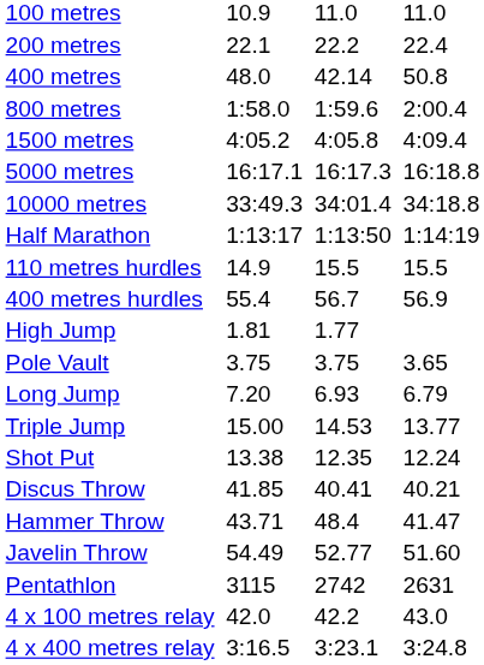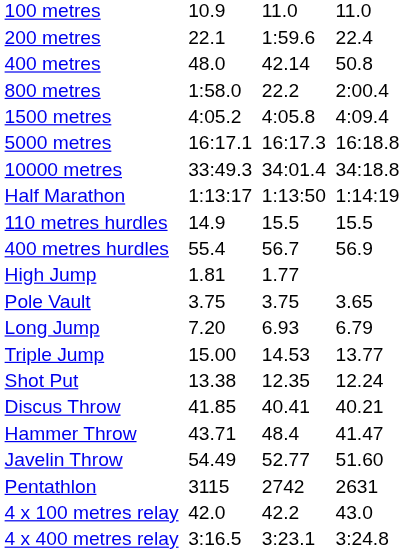 <table>
 <tr>
 <td><a href='#'>100 metres</a></td>
 <td></td>
 <td>10.9</td>
 <td></td>
 <td>11.0</td>
 <td></td>
 <td>11.0</td>
 </tr>
 <tr>
 <td><a href='#'>200 metres</a></td>
 <td></td>
 <td>22.1</td>
 <td></td>
-<td>22.2</td>
+<td>1:59.6</td>
 <td></td>
 <td>22.4</td>
 </tr>
 <tr>
 <td><a href='#'>400 metres</a></td>
 <td></td>
 <td>48.0</td>
 <td></td>
 <td>42.14</td>
 <td></td>
 <td>50.8</td>
 </tr>
 <tr>
 <td><a href='#'>800 metres</a></td>
 <td></td>
 <td>1:58.0</td>
 <td></td>
-<td>1:59.6</td>
+<td>22.2</td>
 <td></td>
 <td>2:00.4</td>
 </tr>
 <tr>
 <td><a href='#'>1500 metres</a></td>
 <td></td>
 <td>4:05.2</td>
 <td></td>
 <td>4:05.8</td>
 <td></td>
 <td>4:09.4</td>
 </tr>
 <tr>
 <td><a href='#'>5000 metres</a></td>
 <td></td>
 <td>16:17.1</td>
 <td></td>
 <td>16:17.3</td>
 <td></td>
 <td>16:18.8</td>
 </tr>
 <tr>
 <td><a href='#'>10000 metres</a></td>
 <td></td>
 <td>33:49.3</td>
 <td></td>
 <td>34:01.4</td>
 <td></td>
 <td>34:18.8</td>
 </tr>
 <tr>
 <td><a href='#'>Half Marathon</a></td>
 <td></td>
 <td>1:13:17</td>
 <td></td>
 <td>1:13:50</td>
 <td></td>
 <td>1:14:19</td>
 </tr>
 <tr>
 <td><a href='#'>110 metres hurdles</a></td>
 <td></td>
 <td>14.9</td>
 <td></td>
 <td>15.5</td>
 <td></td>
 <td>15.5</td>
 </tr>
 <tr>
 <td><a href='#'>400 metres hurdles</a></td>
 <td></td>
 <td>55.4</td>
 <td></td>
 <td>56.7</td>
 <td></td>
 <td>56.9</td>
 </tr>
 <tr>
 <td><a href='#'>High Jump</a></td>
 <td></td>
 <td>1.81</td>
 <td></td>
 <td>1.77</td>
 <td></td>
 <td></td>
 </tr>
 <tr>
 <td><a href='#'>Pole Vault</a></td>
 <td></td>
 <td>3.75</td>
 <td></td>
 <td>3.75</td>
 <td></td>
 <td>3.65</td>
 </tr>
 <tr>
 <td><a href='#'>Long Jump</a></td>
 <td></td>
 <td>7.20</td>
 <td></td>
 <td>6.93</td>
 <td></td>
 <td>6.79</td>
 </tr>
 <tr>
 <td><a href='#'>Triple Jump</a></td>
 <td></td>
 <td>15.00</td>
 <td></td>
 <td>14.53</td>
 <td></td>
 <td>13.77</td>
 </tr>
 <tr>
 <td><a href='#'>Shot Put</a></td>
 <td></td>
 <td>13.38</td>
 <td></td>
 <td>12.35</td>
 <td></td>
 <td>12.24</td>
 </tr>
 <tr>
 <td><a href='#'>Discus Throw</a></td>
 <td></td>
 <td>41.85</td>
 <td></td>
 <td>40.41</td>
 <td></td>
 <td>40.21</td>
 </tr>
 <tr>
 <td><a href='#'>Hammer Throw</a></td>
 <td></td>
 <td>43.71</td>
 <td></td>
 <td>48.4</td>
 <td></td>
 <td>41.47</td>
 </tr>
 <tr>
 <td><a href='#'>Javelin Throw</a></td>
 <td></td>
 <td>54.49</td>
 <td></td>
 <td>52.77</td>
 <td></td>
 <td>51.60</td>
 </tr>
 <tr>
 <td><a href='#'>Pentathlon</a></td>
 <td></td>
 <td>3115</td>
 <td></td>
 <td>2742</td>
 <td></td>
 <td>2631</td>
 </tr>
 <tr>
 <td><a href='#'>4 x 100 metres relay</a></td>
 <td></td>
 <td>42.0</td>
 <td></td>
 <td>42.2</td>
 <td></td>
 <td>43.0</td>
 </tr>
 <tr>
 <td><a href='#'>4 x 400 metres relay</a></td>
 <td></td>
 <td>3:16.5</td>
 <td></td>
 <td>3:23.1</td>
 <td></td>
 <td>3:24.8</td>
 </tr>
 </table>
